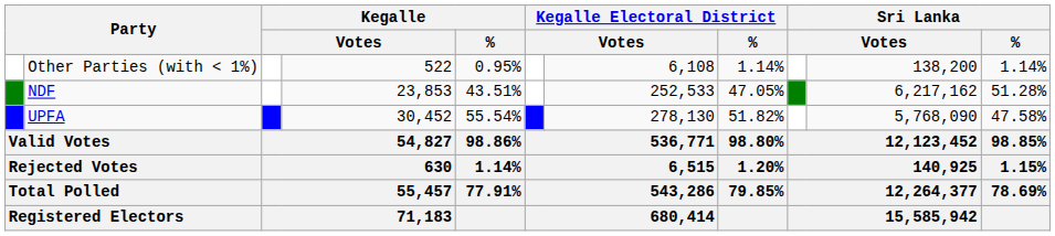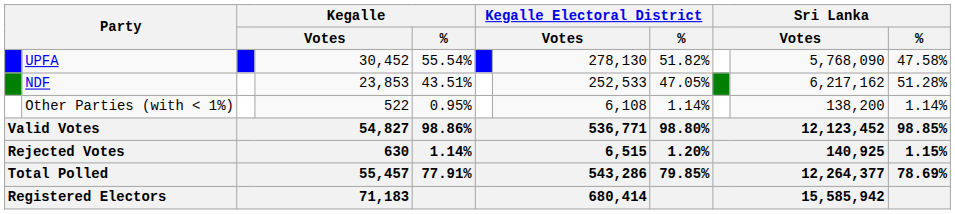 <table class="wikitable">
 <tr>
 <th colspan="2" width="144px"rowspan="2">Party</th>
 <th colspan="3" width="216px">Kegalle</th>
 <th colspan="3" width="216px"><a href='#'>Kegalle Electoral District</a></th>
 <th colspan="3" width="216px">Sri Lanka</th>
 </tr>
 <tr>
 <th colspan="2" width="144px">Votes</th>
 <th>%</th>
 <th colspan="2" width="144px">Votes</th>
 <th>%</th>
 <th colspan="2" width="144px">Votes</th>
 <th>%</th>
 </tr>
 <tr>
+<td style="background-color:blue;" width="10px"></td>
+<td style="text-align:left;"><a href='#'>UPFA</a></td>
+<td style="background-color:blue;" width="10px"></td>
+<td style="text-align:right;">30,452</td>
+<td style="text-align:right;">55.54%</td>
+<td style="background-color:blue;" width="10px"></td>
+<td style="text-align:right;">278,130</td>
+<td style="text-align:right;">51.82%</td>
 <td style="background-color:white;" width="10px"></td>
-<td style="text-align:left;">Other Parties (with < 1%)</td>
-<td style="background-color:white;" width="10px"></td>
-<td style="text-align:right;">522</td>
-<td style="text-align:right;">0.95%</td>
-<td style="background-color:white;" width="10px"></td>
-<td style="text-align:right;">6,108</td>
-<td style="text-align:right;">1.14%</td>
-<td style="background-color:white;" width="10px"></td>
-<td style="text-align:right;">138,200</td>
-<td style="text-align:right;">1.14%</td>
+<td style="text-align:right;">5,768,090</td>
+<td style="text-align:right;">47.58%</td>
 </tr>
 <tr>
 <td style="background-color:green;" width="10px"></td>
 <td style="text-align:left;"><a href='#'>NDF</a></td>
 <td style="background-color:white;" width="10px"></td>
 <td style="text-align:right;">23,853</td>
 <td style="text-align:right;">43.51%</td>
 <td style="background-color:white;" width="10px"></td>
 <td style="text-align:right;">252,533</td>
 <td style="text-align:right;">47.05%</td>
 <td style="background-color:green;" width="10px"></td>
 <td style="text-align:right;">6,217,162</td>
 <td style="text-align:right;">51.28%</td>
 </tr>
 <tr>
-<td style="background-color:blue;" width="10px"></td>
-<td style="text-align:left;"><a href='#'>UPFA</a></td>
-<td style="background-color:blue;" width="10px"></td>
-<td style="text-align:right;">30,452</td>
-<td style="text-align:right;">55.54%</td>
-<td style="background-color:blue;" width="10px"></td>
-<td style="text-align:right;">278,130</td>
-<td style="text-align:right;">51.82%</td>
 <td style="background-color:white;" width="10px"></td>
-<td style="text-align:right;">5,768,090</td>
-<td style="text-align:right;">47.58%</td>
+<td style="text-align:left;">Other Parties (with < 1%)</td>
+<td style="background-color:white;" width="10px"></td>
+<td style="text-align:right;">522</td>
+<td style="text-align:right;">0.95%</td>
+<td style="background-color:white;" width="10px"></td>
+<td style="text-align:right;">6,108</td>
+<td style="text-align:right;">1.14%</td>
+<td style="background-color:white;" width="10px"></td>
+<td style="text-align:right;">138,200</td>
+<td style="text-align:right;">1.14%</td>
 </tr>
 <tr>
 <th colspan="2" width="144px"style="text-align:left;">Valid Votes</th>
 <th style="text-align:right;"colspan="2" width="144px">54,827</th>
 <th style="text-align:right;">98.86%</th>
 <th style="text-align:right;"colspan="2" width="144px">536,771</th>
 <th style="text-align:right;">98.80%</th>
 <th style="text-align:right;"colspan="2" width="144px">12,123,452</th>
 <th style="text-align:right;">98.85%</th>
 </tr>
 <tr>
 <th colspan="2" width="144px"style="text-align:left;">Rejected Votes</th>
 <th style="text-align:right;"colspan="2" width="144px">630</th>
 <th style="text-align:right;">1.14%</th>
 <th style="text-align:right;"colspan="2" width="144px">6,515</th>
 <th style="text-align:right;">1.20%</th>
 <th style="text-align:right;"colspan="2" width="144px">140,925</th>
 <th style="text-align:right;">1.15%</th>
 </tr>
 <tr>
 <th colspan="2" width="144px"style="text-align:left;">Total Polled</th>
 <th style="text-align:right;"colspan="2" width="144px">55,457</th>
 <th style="text-align:right;">77.91%</th>
 <th style="text-align:right;"colspan="2" width="144px">543,286</th>
 <th style="text-align:right;">79.85%</th>
 <th style="text-align:right;"colspan="2" width="144px">12,264,377</th>
 <th style="text-align:right;">78.69%</th>
 </tr>
 <tr>
 <th colspan="2" width="144px"style="text-align:left;">Registered Electors</th>
 <th style="text-align:right;"colspan="2" width="144px">71,183</th>
 <th></th>
 <th style="text-align:right;"colspan="2" width="144px">680,414</th>
 <th></th>
 <th style="text-align:right;"colspan="2" width="144px">15,585,942</th>
 <th></th>
 </tr>
 </table>
